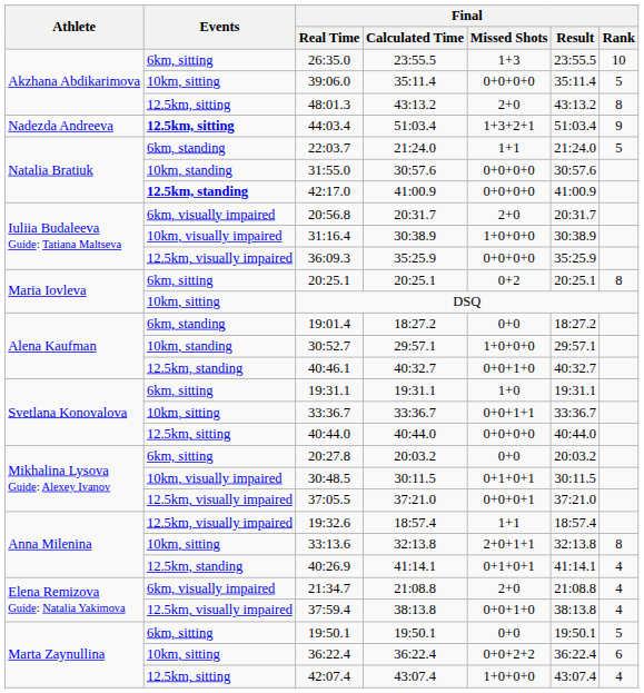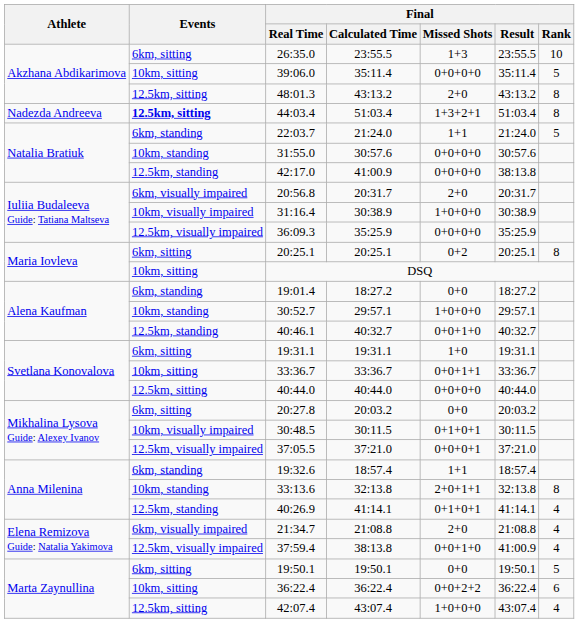 <table class="wikitable" style="font-size:100%">
 <tr>
 <th rowspan="2">Athlete</th>
 <th rowspan="2">Events</th>
 <th colspan="5">Final</th>
 </tr>
 <tr>
 <th>Real Time</th>
 <th>Calculated Time</th>
 <th>Missed Shots</th>
 <th>Result</th>
 <th>Rank</th>
 </tr>
 <tr>
 <td rowspan=3><a href='#'>Akzhana Abdikarimova</a></td>
 <td><a href='#'>6km, sitting</a></td>
 <td align="center">26:35.0</td>
 <td align="center">23:55.5</td>
 <td align="center">1+3</td>
 <td align="center">23:55.5</td>
 <td align="center">10</td>
 </tr>
 <tr>
 <td><a href='#'>10km, sitting</a></td>
 <td align="center">39:06.0</td>
 <td align="center">35:11.4</td>
 <td align="center">0+0+0+0</td>
 <td align="center">35:11.4</td>
 <td align="center">5</td>
 </tr>
 <tr>
 <td><a href='#'>12.5km, sitting</a></td>
 <td align="center">48:01.3</td>
 <td align="center">43:13.2</td>
 <td align="center">2+0</td>
 <td align="center">43:13.2</td>
 <td align="center">8</td>
 </tr>
 <tr>
 <td><a href='#'>Nadezda Andreeva</a></td>
 <td><strong><a href='#'>12.5km, sitting</a></strong></td>
 <td align="center">44:03.4</td>
 <td align="center">51:03.4</td>
 <td align="center">1+3+2+1</td>
 <td align="center">51:03.4</td>
-<td align="center">9</td>
+<td align="center">8</td>
 </tr>
 <tr>
 <td rowspan=3><a href='#'>Natalia Bratiuk</a></td>
 <td><a href='#'>6km, standing</a></td>
 <td align="center">22:03.7</td>
 <td align="center">21:24.0</td>
 <td align="center">1+1</td>
 <td align="center">21:24.0</td>
 <td align="center">5</td>
 </tr>
 <tr>
 <td><a href='#'>10km, standing</a></td>
 <td align="center">31:55.0</td>
 <td align="center">30:57.6</td>
 <td align="center">0+0+0+0</td>
 <td align="center">30:57.6</td>
 <td align="center"></td>
 </tr>
 <tr>
-<td><strong><a href='#'>12.5km, standing</a></strong></td>
+<td><a href='#'>12.5km, standing</a></td>
 <td align="center">42:17.0</td>
 <td align="center">41:00.9</td>
 <td align="center">0+0+0+0</td>
-<td align="center">41:00.9</td>
+<td align="center">38:13.8</td>
 <td align="center"></td>
 </tr>
 <tr>
 <td rowspan=3><a href='#'>Iuliia Budaleeva</a><br><small><a href='#'>Guide</a>: <a href='#'>Tatiana Maltseva</a></small></td>
 <td><a href='#'>6km, visually impaired</a></td>
 <td align="center">20:56.8</td>
 <td align="center">20:31.7</td>
 <td align="center">2+0</td>
 <td align="center">20:31.7</td>
 <td align="center"></td>
 </tr>
 <tr>
 <td><a href='#'>10km, visually impaired</a></td>
 <td align="center">31:16.4</td>
 <td align="center">30:38.9</td>
 <td align="center">1+0+0+0</td>
 <td align="center">30:38.9</td>
 <td align="center"></td>
 </tr>
 <tr>
 <td><a href='#'>12.5km, visually impaired</a></td>
 <td align="center">36:09.3</td>
 <td align="center">35:25.9</td>
 <td align="center">0+0+0+0</td>
 <td align="center">35:25.9</td>
 <td align="center"></td>
 </tr>
 <tr>
 <td rowspan=2><a href='#'>Maria Iovleva</a></td>
 <td><a href='#'>6km, sitting</a></td>
 <td align="center">20:25.1</td>
 <td align="center">20:25.1</td>
 <td align="center">0+2</td>
 <td align="center">20:25.1</td>
 <td align="center">8</td>
 </tr>
 <tr>
 <td><a href='#'>10km, sitting</a></td>
 <td align="center" colspan=5>DSQ</td>
 </tr>
 <tr>
 <td rowspan=3><a href='#'>Alena Kaufman</a></td>
 <td><a href='#'>6km, standing</a></td>
 <td align="center">19:01.4</td>
 <td align="center">18:27.2</td>
 <td align="center">0+0</td>
 <td align="center">18:27.2</td>
 <td align="center"></td>
 </tr>
 <tr>
 <td><a href='#'>10km, standing</a></td>
 <td align="center">30:52.7</td>
 <td align="center">29:57.1</td>
 <td align="center">1+0+0+0</td>
 <td align="center">29:57.1</td>
 <td align="center"></td>
 </tr>
 <tr>
 <td><a href='#'>12.5km, standing</a></td>
 <td align="center">40:46.1</td>
 <td align="center">40:32.7</td>
 <td align="center">0+0+1+0</td>
 <td align="center">40:32.7</td>
 <td align="center"></td>
 </tr>
 <tr>
 <td rowspan=3><a href='#'>Svetlana Konovalova</a></td>
 <td><a href='#'>6km, sitting</a></td>
 <td align="center">19:31.1</td>
 <td align="center">19:31.1</td>
 <td align="center">1+0</td>
 <td align="center">19:31.1</td>
 <td align="center"></td>
 </tr>
 <tr>
 <td><a href='#'>10km, sitting</a></td>
 <td align="center">33:36.7</td>
 <td align="center">33:36.7</td>
 <td align="center">0+0+1+1</td>
 <td align="center">33:36.7</td>
 <td align="center"></td>
 </tr>
 <tr>
 <td><a href='#'>12.5km, sitting</a></td>
 <td align="center">40:44.0</td>
 <td align="center">40:44.0</td>
 <td align="center">0+0+0+0</td>
 <td align="center">40:44.0</td>
 <td align="center"></td>
 </tr>
 <tr>
 <td rowspan=3><a href='#'>Mikhalina Lysova</a><br><small><a href='#'>Guide</a>: <a href='#'>Alexey Ivanov</a></small></td>
 <td><a href='#'>6km, sitting</a></td>
 <td align="center">20:27.8</td>
 <td align="center">20:03.2</td>
 <td align="center">0+0</td>
 <td align="center">20:03.2</td>
 <td align="center"></td>
 </tr>
 <tr>
 <td><a href='#'>10km, visually impaired</a></td>
 <td align="center">30:48.5</td>
 <td align="center">30:11.5</td>
 <td align="center">0+1+0+1</td>
 <td align="center">30:11.5</td>
 <td align="center"></td>
 </tr>
 <tr>
 <td><a href='#'>12.5km, visually impaired</a></td>
 <td align="center">37:05.5</td>
 <td align="center">37:21.0</td>
 <td align="center">0+0+0+1</td>
 <td align="center">37:21.0</td>
 <td align="center"></td>
 </tr>
 <tr>
 <td rowspan=3><a href='#'>Anna Milenina</a></td>
-<td><a href='#'>12.5km, visually impaired</a></td>
+<td><a href='#'>6km, standing</a></td>
 <td align="center">19:32.6</td>
 <td align="center">18:57.4</td>
 <td align="center">1+1</td>
 <td align="center">18:57.4</td>
 <td align="center"></td>
 </tr>
 <tr>
-<td><a href='#'>10km, sitting</a></td>
+<td><a href='#'>10km, standing</a></td>
 <td align="center">33:13.6</td>
 <td align="center">32:13.8</td>
 <td align="center">2+0+1+1</td>
 <td align="center">32:13.8</td>
 <td align="center">8</td>
 </tr>
 <tr>
 <td><a href='#'>12.5km, standing</a></td>
 <td align="center">40:26.9</td>
 <td align="center">41:14.1</td>
 <td align="center">0+1+0+1</td>
 <td align="center">41:14.1</td>
 <td align="center">4</td>
 </tr>
 <tr>
 <td rowspan=2><a href='#'>Elena Remizova</a><br><small><a href='#'>Guide</a>: <a href='#'>Natalia Yakimova</a></small></td>
 <td><a href='#'>6km, visually impaired</a></td>
 <td align="center">21:34.7</td>
 <td align="center">21:08.8</td>
 <td align="center">2+0</td>
 <td align="center">21:08.8</td>
 <td align="center">4</td>
 </tr>
 <tr>
 <td><a href='#'>12.5km, visually impaired</a></td>
 <td align="center">37:59.4</td>
 <td align="center">38:13.8</td>
 <td align="center">0+0+1+0</td>
-<td align="center">38:13.8</td>
+<td align="center">41:00.9</td>
 <td align="center">4</td>
 </tr>
 <tr>
 <td rowspan=3><a href='#'>Marta Zaynullina</a></td>
 <td><a href='#'>6km, sitting</a></td>
 <td align="center">19:50.1</td>
 <td align="center">19:50.1</td>
 <td align="center">0+0</td>
 <td align="center">19:50.1</td>
 <td align="center">5</td>
 </tr>
 <tr>
 <td><a href='#'>10km, sitting</a></td>
 <td align="center">36:22.4</td>
 <td align="center">36:22.4</td>
 <td align="center">0+0+2+2</td>
 <td align="center">36:22.4</td>
 <td align="center">6</td>
 </tr>
 <tr>
 <td><a href='#'>12.5km, sitting</a></td>
 <td align="center">42:07.4</td>
 <td align="center">43:07.4</td>
 <td align="center">1+0+0+0</td>
 <td align="center">43:07.4</td>
 <td align="center">4</td>
 </tr>
 </table>
